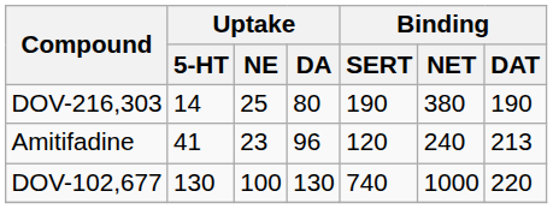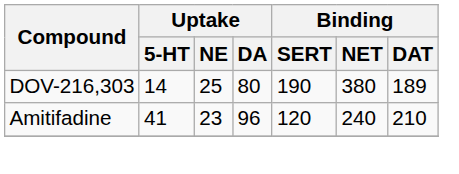 <table class="wikitable" border="1">
 <tr>
 <th rowspan=2>Compound</th>
 <th colspan=3>Uptake</th>
 <th colspan=3>Binding</th>
 </tr>
 <tr>
 <th>5-HT</th>
 <th>NE</th>
 <th>DA</th>
 <th>SERT</th>
 <th>NET</th>
 <th>DAT</th>
 </tr>
 <tr>
 <td>DOV-216,303</td>
 <td>14</td>
 <td>25</td>
 <td>80</td>
 <td>190</td>
 <td>380</td>
-<td>190</td>
+<td>189</td>
 </tr>
 <tr>
 <td>Amitifadine</td>
 <td>41</td>
 <td>23</td>
 <td>96</td>
 <td>120</td>
 <td>240</td>
-<td>213</td>
-</tr>
-<tr>
-<td>DOV-102,677</td>
-<td>130</td>
-<td>100</td>
-<td>130</td>
-<td>740</td>
-<td>1000</td>
-<td>220</td>
+<td>210</td>
 </tr>
 <tr>
 </tr>
 </table>
